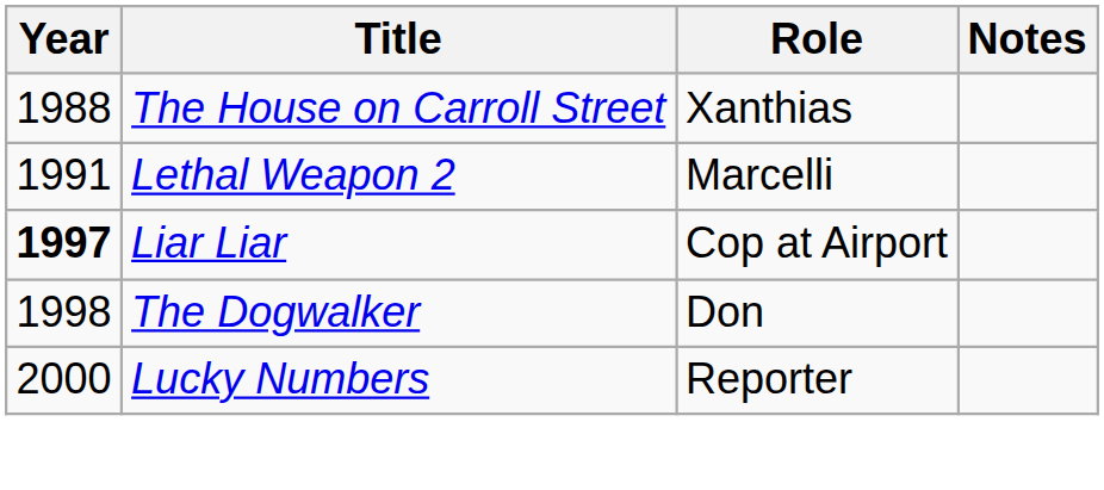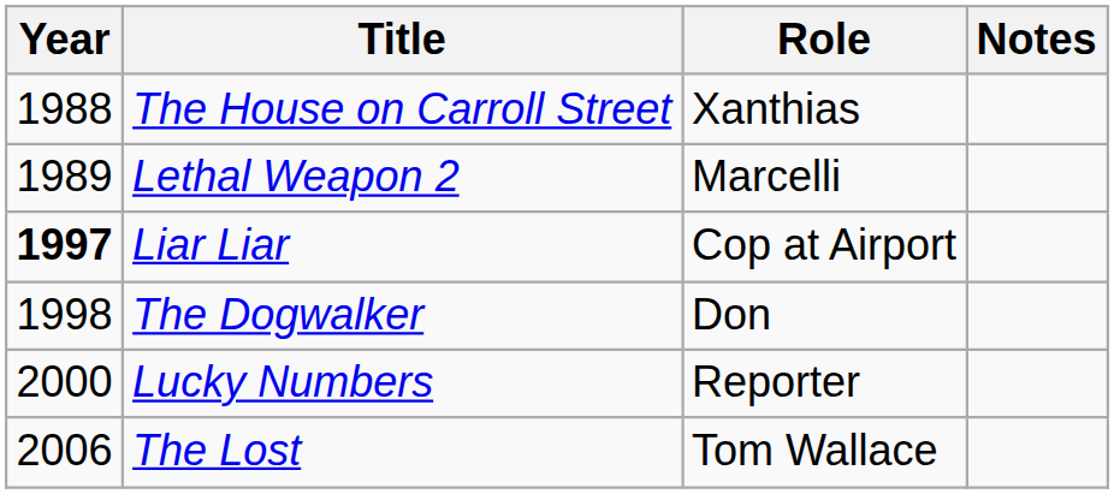 <table class="wikitable sortable">
 <tr>
 <th>Year</th>
 <th>Title</th>
 <th>Role</th>
 <th>Notes</th>
 </tr>
 <tr>
 <td>1988</td>
 <td><em><a href='#'>The House on Carroll Street</a></em></td>
 <td>Xanthias</td>
 <td></td>
 </tr>
 <tr>
-<td>1991</td>
+<td>1989</td>
 <td><em><a href='#'>Lethal Weapon 2</a></em></td>
 <td>Marcelli</td>
 <td></td>
 </tr>
 <tr>
 <td><strong>1997</strong></td>
 <td><em><a href='#'>Liar Liar</a></em></td>
 <td>Cop at Airport</td>
 <td></td>
 </tr>
 <tr>
 <td>1998</td>
 <td><em><a href='#'>The Dogwalker</a></em></td>
 <td>Don</td>
 <td></td>
 </tr>
 <tr>
 <td>2000</td>
 <td><em><a href='#'>Lucky Numbers</a></em></td>
 <td>Reporter</td>
 <td></td>
 </tr>
+<tr>
+<td>2006</td>
+<td><a href='#'><em>The Lost</em></a></td>
+<td>Tom Wallace</td>
+<td></td>
+</tr>
 </table>
